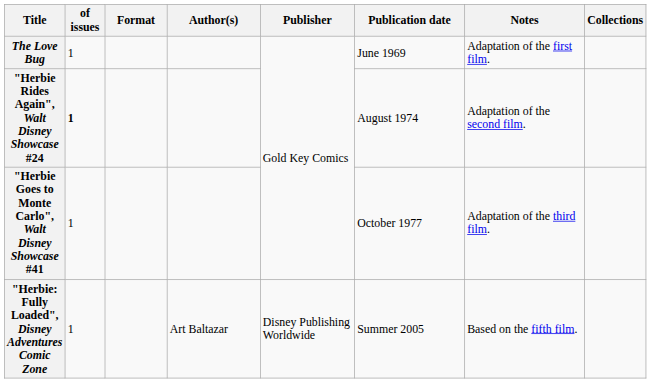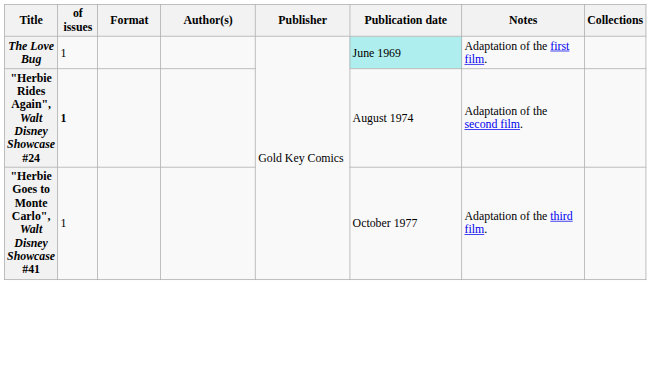 <table class="wikitable">
 <tr>
 <th>Title</th>
 <th style="width:40pt"> of issues</th>
 <th style="width:75pt">Format</th>
 <th style="width:125pt">Author(s)</th>
 <th style="width:125pt">Publisher</th>
 <th style="width:150pt">Publication date</th>
 <th style="width:175pt">Notes</th>
 <th>Collections</th>
 </tr>
 <tr>
 <th><em>The Love Bug</em></th>
 <td>1</td>
 <td></td>
 <td></td>
 <td rowspan="3">Gold Key Comics</td>
-<td>June 1969</td>
+<td style="background: paleturquoise;">June 1969</td>
 <td>Adaptation of the <a href='#'>first film</a>.</td>
 <td></td>
 </tr>
 <tr>
 <th>"Herbie Rides Again", <em>Walt Disney Showcase</em> #24</th>
 <td><strong>1</strong></td>
 <td></td>
 <td></td>
 <td>August 1974</td>
 <td>Adaptation of the <a href='#'>second film</a>.</td>
 <td></td>
 </tr>
 <tr>
 <th>"Herbie Goes to Monte Carlo", <em>Walt Disney Showcase</em> #41</th>
 <td>1</td>
 <td></td>
 <td></td>
 <td>October 1977</td>
 <td>Adaptation of the <a href='#'>third film</a>.</td>
 <td></td>
 </tr>
-<tr>
-<th>"Herbie: Fully Loaded", <em>Disney Adventures Comic Zone</em></th>
-<td>1</td>
-<td></td>
-<td>Art Baltazar</td>
-<td>Disney Publishing Worldwide</td>
-<td>Summer 2005</td>
-<td>Based on the <a href='#'>fifth film</a>.</td>
-<td></td>
-</tr>
 </table>
